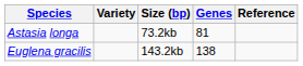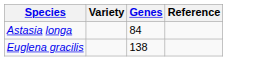 <table class="wikitable sortable">
 <tr>
 <th><a href='#'>Species</a></th>
 <th>Variety</th>
-<th>Size (<a href='#'>bp</a>)</th>
 <th><a href='#'>Genes</a></th>
 <th>Reference</th>
 </tr>
 <tr>
 <td><em><a href='#'>Astasia</a> <a href='#'>longa</a></em></td>
 <td></td>
-<td>73.2kb</td>
-<td>81</td>
+<td>84</td>
 <td></td>
 </tr>
 <tr>
 <td><em><a href='#'>Euglena gracilis</a></em></td>
 <td></td>
-<td>143.2kb</td>
 <td>138</td>
 <td></td>
 </tr>
 </table>
